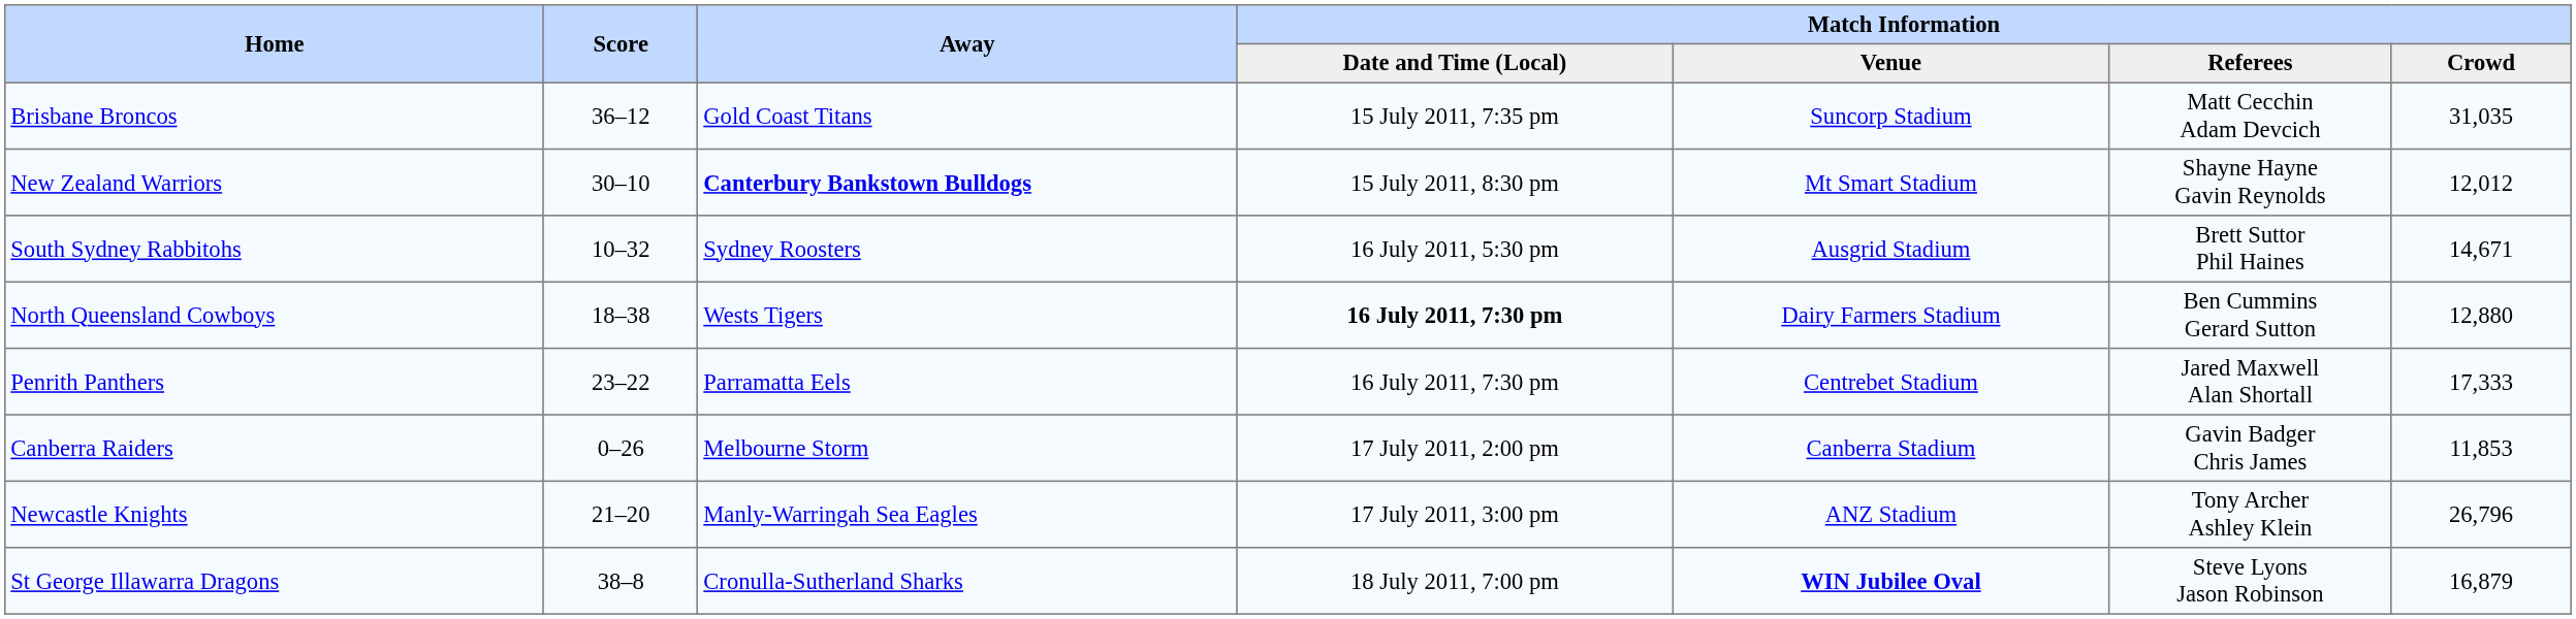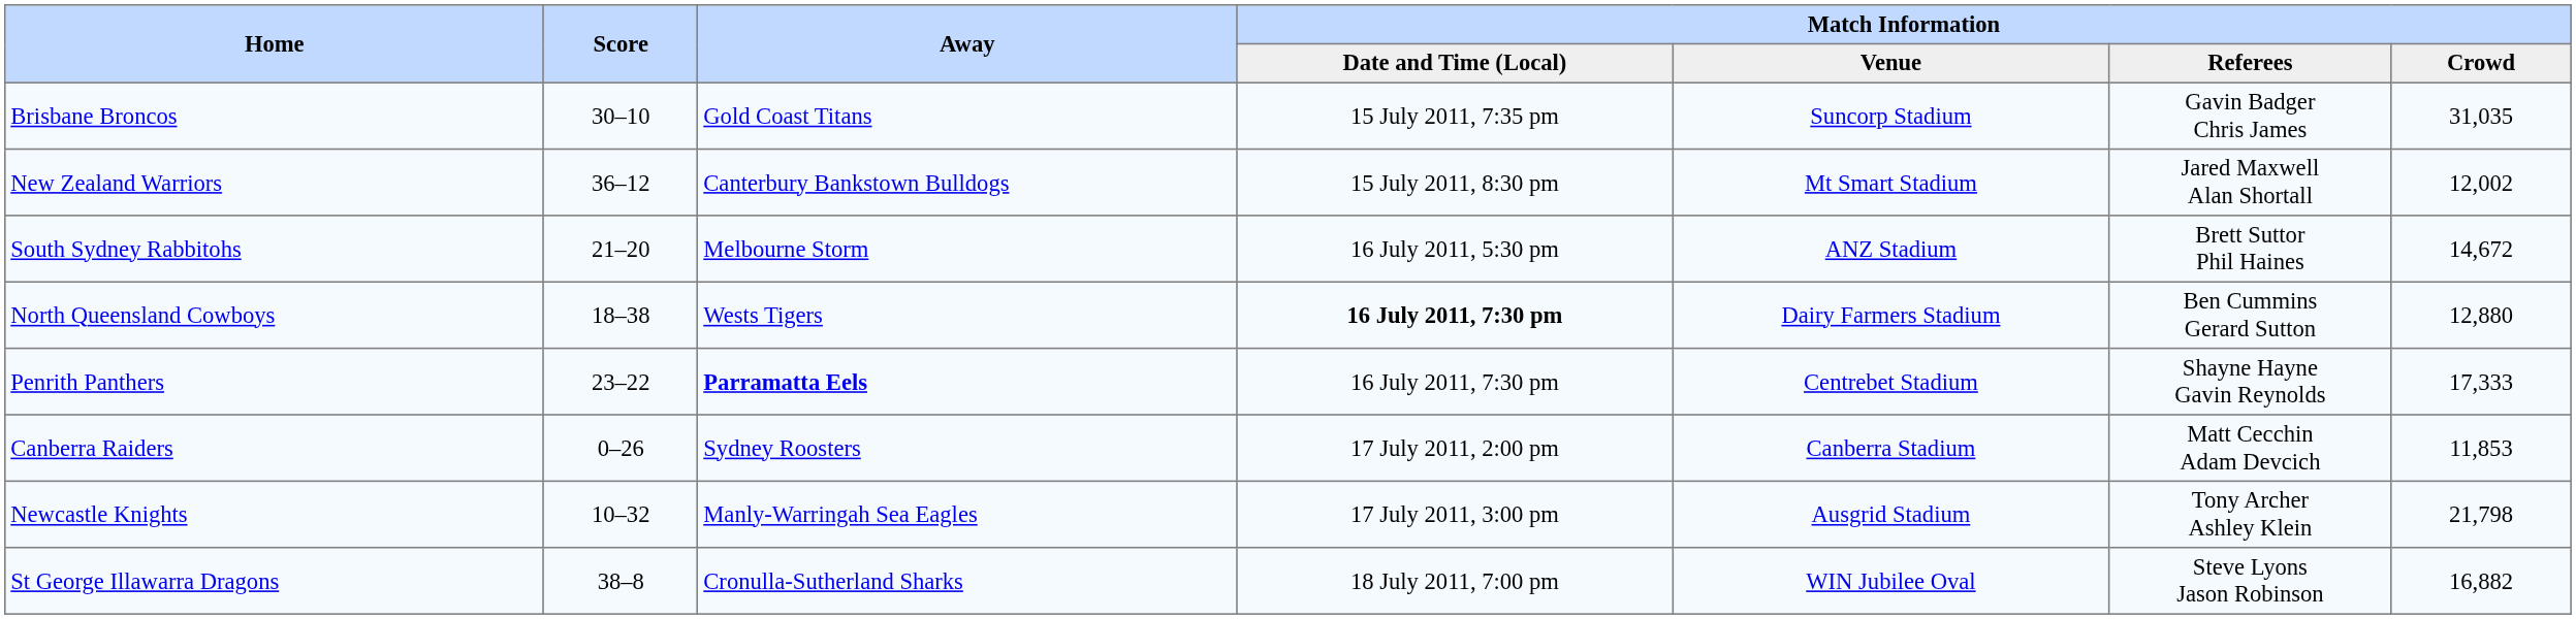 <table border="1" cellpadding="3" cellspacing="0" style="border-collapse:collapse; font-size:90%; width:100%;">
 <tr style="background:#c1d8ff;">
 <th rowspan="2" style="width:21%;">Home</th>
 <th rowspan="2" style="width:6%;">Score</th>
 <th rowspan="2" style="width:21%;">Away</th>
 <th colspan=6>Match Information</th>
 </tr>
 <tr style="background:#efefef;">
 <th width=17%>Date and Time (Local)</th>
 <th width=17%>Venue</th>
 <th width=11%>Referees</th>
 <th width=7%>Crowd</th>
 </tr>
 <tr style="text-align:center; background:#f5faff;">
 <td align=left> <a href='#'>Brisbane Broncos</a></td>
-<td>36–12</td>
+<td>30–10</td>
 <td align=left> <a href='#'>Gold Coast Titans</a></td>
 <td>15 July 2011, 7:35 pm</td>
 <td><a href='#'>Suncorp Stadium</a></td>
-<td>Matt Cecchin<br>Adam Devcich</td>
+<td>Gavin Badger<br>Chris James</td>
 <td>31,035</td>
 </tr>
 <tr style="text-align:center; background:#f5faff;">
 <td align=left> <a href='#'>New Zealand Warriors</a></td>
-<td>30–10</td>
-<td align=left><strong> <a href='#'>Canterbury Bankstown Bulldogs</a></strong></td>
+<td>36–12</td>
+<td align=left> <a href='#'>Canterbury Bankstown Bulldogs</a></td>
 <td>15 July 2011, 8:30 pm</td>
 <td><a href='#'>Mt Smart Stadium</a></td>
-<td>Shayne Hayne<br>Gavin Reynolds</td>
-<td>12,012</td>
+<td>Jared Maxwell<br>Alan Shortall</td>
+<td>12,002</td>
 </tr>
 <tr style="text-align:center; background:#f5faff;">
 <td align=left> <a href='#'>South Sydney Rabbitohs</a></td>
-<td>10–32</td>
-<td align=left> <a href='#'>Sydney Roosters</a></td>
+<td>21–20</td>
+<td align=left> <a href='#'>Melbourne Storm</a></td>
 <td>16 July 2011, 5:30 pm</td>
-<td><a href='#'>Ausgrid Stadium</a></td>
+<td><a href='#'>ANZ Stadium</a></td>
 <td>Brett Suttor<br>Phil Haines</td>
-<td>14,671</td>
+<td>14,672</td>
 </tr>
 <tr style="text-align:center; background:#f5faff;">
 <td align=left> <a href='#'>North Queensland Cowboys</a></td>
 <td>18–38</td>
 <td align=left> <a href='#'>Wests Tigers</a></td>
 <td><strong>16 July 2011, 7:30 pm</strong></td>
 <td><a href='#'>Dairy Farmers Stadium</a></td>
 <td>Ben Cummins<br>Gerard Sutton</td>
 <td>12,880</td>
 </tr>
 <tr style="text-align:center; background:#f5faff;">
 <td align=left> <a href='#'>Penrith Panthers</a></td>
 <td>23–22</td>
-<td align=left> <a href='#'>Parramatta Eels</a></td>
+<td align=left><strong> <a href='#'>Parramatta Eels</a></strong></td>
 <td>16 July 2011, 7:30 pm</td>
 <td><a href='#'>Centrebet Stadium</a></td>
-<td>Jared Maxwell<br>Alan Shortall</td>
+<td>Shayne Hayne<br>Gavin Reynolds</td>
 <td>17,333</td>
 </tr>
 <tr style="text-align:center; background:#f5faff;">
 <td align=left> <a href='#'>Canberra Raiders</a></td>
 <td>0–26</td>
-<td align=left> <a href='#'>Melbourne Storm</a></td>
+<td align=left> <a href='#'>Sydney Roosters</a></td>
 <td>17 July 2011, 2:00 pm</td>
 <td><a href='#'>Canberra Stadium</a></td>
-<td>Gavin Badger<br>Chris James</td>
+<td>Matt Cecchin<br>Adam Devcich</td>
 <td>11,853</td>
 </tr>
 <tr style="text-align:center; background:#f5faff;">
 <td align=left> <a href='#'>Newcastle Knights</a></td>
-<td>21–20</td>
+<td>10–32</td>
 <td align=left> <a href='#'>Manly-Warringah Sea Eagles</a></td>
 <td>17 July 2011, 3:00 pm</td>
-<td><a href='#'>ANZ Stadium</a></td>
+<td><a href='#'>Ausgrid Stadium</a></td>
 <td>Tony Archer<br>Ashley Klein</td>
-<td>26,796</td>
+<td>21,798</td>
 </tr>
 <tr style="text-align:center; background:#f5faff;">
 <td align=left> <a href='#'>St George Illawarra Dragons</a></td>
 <td>38–8</td>
 <td align=left> <a href='#'>Cronulla-Sutherland Sharks</a></td>
 <td>18 July 2011, 7:00 pm</td>
-<td><strong><a href='#'>WIN Jubilee Oval</a></strong></td>
+<td><a href='#'>WIN Jubilee Oval</a></td>
 <td>Steve Lyons<br>Jason Robinson</td>
-<td>16,879</td>
+<td>16,882</td>
 </tr>
 </table>
